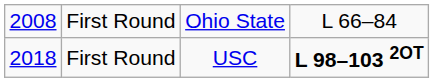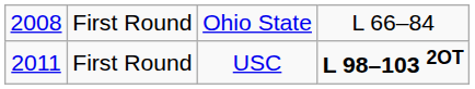 <table class="wikitable">
 <tr align="center">
 <td><a href='#'>2008</a></td>
 <td>First Round</td>
 <td><a href='#'>Ohio State</a></td>
 <td>L 66–84</td>
 </tr>
 <tr align="center">
-<td><a href='#'>2018</a></td>
+<td><a href='#'>2011</a></td>
 <td>First Round</td>
 <td><a href='#'>USC</a></td>
 <td><strong>L 98–103 <sup>2OT</sup></strong></td>
 </tr>
 </table>
